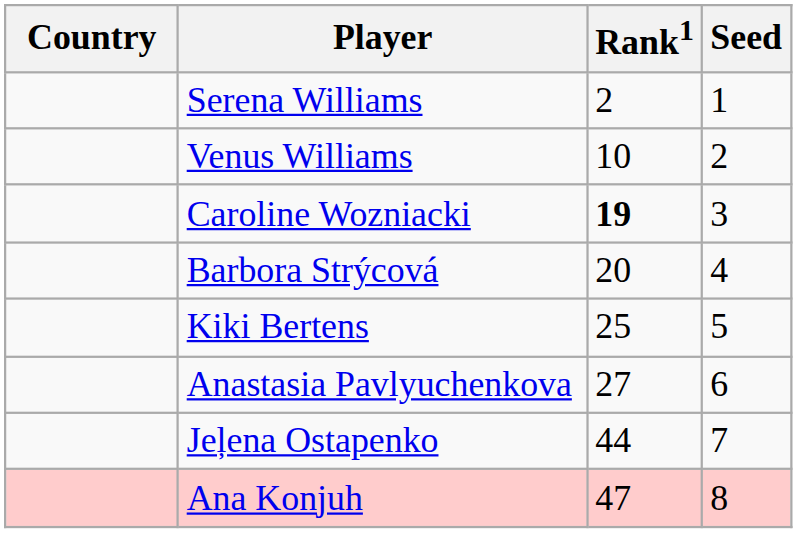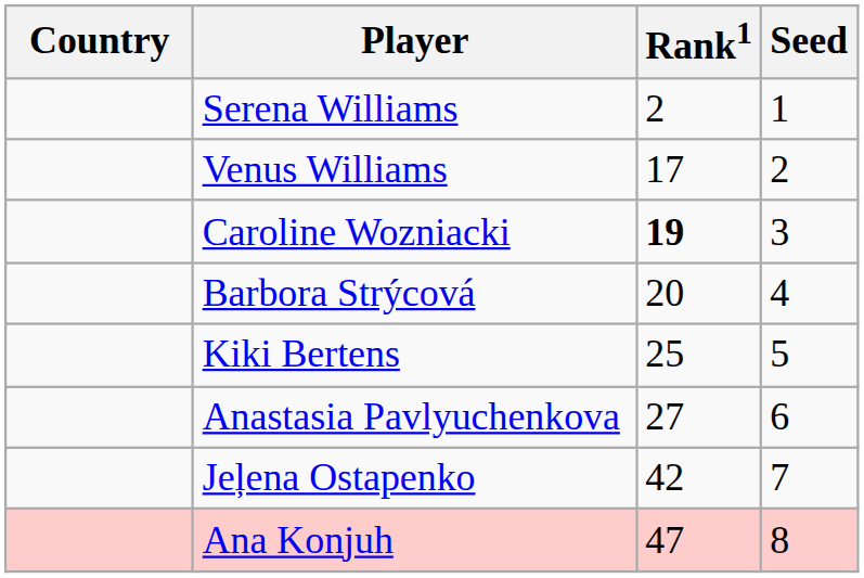 <table class="sortable wikitable">
 <tr>
 <th width=70>Country</th>
 <th width=175>Player</th>
 <th>Rank<sup>1</sup></th>
 <th>Seed</th>
 </tr>
 <tr>
 <td></td>
 <td><a href='#'>Serena Williams</a></td>
 <td>2</td>
 <td>1</td>
 </tr>
 <tr>
 <td></td>
 <td><a href='#'>Venus Williams</a></td>
-<td>10</td>
+<td>17</td>
 <td>2</td>
 </tr>
 <tr>
 <td></td>
 <td><a href='#'>Caroline Wozniacki</a></td>
 <td><strong>19</strong></td>
 <td>3</td>
 </tr>
 <tr>
 <td></td>
 <td><a href='#'>Barbora Strýcová</a></td>
 <td>20</td>
 <td>4</td>
 </tr>
 <tr>
 <td></td>
 <td><a href='#'>Kiki Bertens</a></td>
 <td>25</td>
 <td>5</td>
 </tr>
 <tr>
 <td></td>
 <td><a href='#'>Anastasia Pavlyuchenkova</a></td>
 <td>27</td>
 <td>6</td>
 </tr>
 <tr>
 <td></td>
 <td><a href='#'>Jeļena Ostapenko</a></td>
-<td>44</td>
+<td>42</td>
 <td>7</td>
 </tr>
 <tr style="background:#fcc;">
 <td></td>
 <td><a href='#'>Ana Konjuh</a></td>
 <td>47</td>
 <td>8</td>
 </tr>
 </table>
